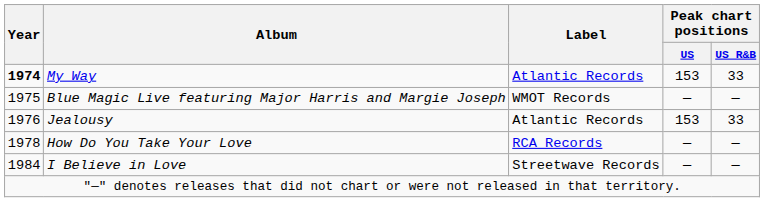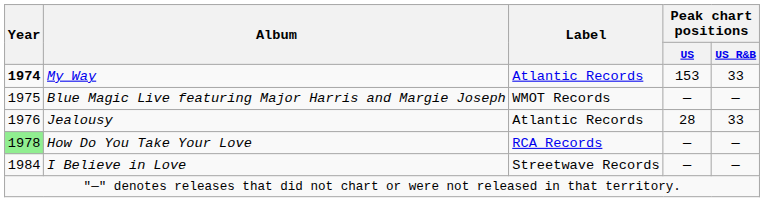 <table class="wikitable">
 <tr>
 <th scope="col" rowspan="2">Year</th>
 <th scope="col" rowspan="2">Album</th>
 <th scope="col" rowspan="2">Label</th>
 <th scope="col" colspan="3">Peak chart positions</th>
 </tr>
 <tr>
 <th style="width:40px;"><small><a href='#'>US</a></small><br></th>
 <th style="width:40px;"><small><a href='#'>US R&B</a></small><br></th>
 </tr>
 <tr>
 <td><strong>1974</strong></td>
 <td><em><a href='#'>My Way</a></em></td>
 <td><a href='#'>Atlantic Records</a></td>
 <td align=center>153</td>
 <td align=center>33</td>
 </tr>
 <tr>
 <td>1975</td>
 <td><em>Blue Magic Live featuring Major Harris and Margie Joseph</em></td>
 <td>WMOT Records</td>
 <td align=center>—</td>
 <td align=center>—</td>
 </tr>
 <tr>
 <td>1976</td>
 <td><em>Jealousy</em></td>
 <td>Atlantic Records</td>
-<td align=center>153</td>
+<td align=center>28</td>
 <td align=center>33</td>
 </tr>
 <tr>
-<td>1978</td>
+<td style="background: lightgreen;">1978</td>
 <td><em>How Do You Take Your Love</em></td>
 <td><a href='#'>RCA Records</a></td>
 <td align=center>—</td>
 <td align=center>—</td>
 </tr>
 <tr>
 <td>1984</td>
 <td><em>I Believe in Love</em></td>
 <td>Streetwave Records</td>
 <td align=center>—</td>
 <td align=center>—</td>
 </tr>
 <tr>
 <td colspan="7" style="text-align:center; font-size:9pt;">"—" denotes releases that did not chart or were not released in that territory.</td>
 </tr>
 </table>
